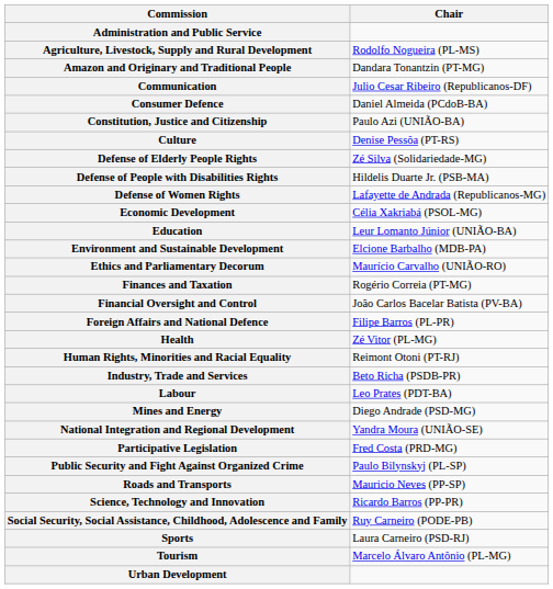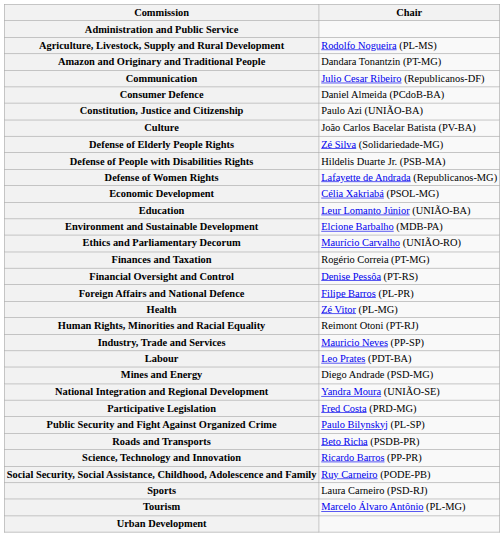 <table class="wikitable sortable plainrowheaders">
 <tr>
 <th>Commission</th>
 <th>Chair</th>
 </tr>
 <tr>
 <th>Administration and Public Service</th>
 <td></td>
 </tr>
 <tr>
 <th>Agriculture, Livestock, Supply and Rural Development</th>
 <td><a href='#'>Rodolfo Nogueira</a> (PL-MS)</td>
 </tr>
 <tr>
 <th>Amazon and Originary and Traditional People</th>
 <td>Dandara Tonantzin (PT-MG)</td>
 </tr>
 <tr>
 <th>Communication</th>
 <td><a href='#'>Julio Cesar Ribeiro</a> (Republicanos-DF)</td>
 </tr>
 <tr>
 <th>Consumer Defence</th>
 <td>Daniel Almeida (PCdoB-BA)</td>
 </tr>
 <tr>
 <th>Constitution, Justice and Citizenship</th>
 <td>Paulo Azi (UNIÃO-BA)</td>
 </tr>
 <tr>
 <th>Culture</th>
-<td><a href='#'>Denise Pessôa</a> (PT-RS)</td>
+<td>João Carlos Bacelar Batista (PV-BA)</td>
 </tr>
 <tr>
 <th>Defense of Elderly People Rights</th>
 <td><a href='#'>Zé Silva</a> (Solidariedade-MG)</td>
 </tr>
 <tr>
 <th>Defense of People with Disabilities Rights</th>
 <td>Hildelis Duarte Jr. (PSB-MA)</td>
 </tr>
 <tr>
 <th>Defense of Women Rights</th>
 <td><a href='#'>Lafayette de Andrada</a> (Republicanos-MG)</td>
 </tr>
 <tr>
 <th>Economic Development</th>
 <td><a href='#'>Célia Xakriabá</a> (PSOL-MG)</td>
 </tr>
 <tr>
 <th>Education</th>
 <td><a href='#'>Leur Lomanto Júnior</a> (UNIÃO-BA)</td>
 </tr>
 <tr>
 <th>Environment and Sustainable Development</th>
 <td><a href='#'>Elcione Barbalho</a> (MDB-PA)</td>
 </tr>
 <tr>
 <th>Ethics and Parliamentary Decorum</th>
 <td><a href='#'>Maurício Carvalho</a> (UNIÃO-RO)</td>
 </tr>
 <tr>
 <th>Finances and Taxation</th>
 <td>Rogério Correia (PT-MG)</td>
 </tr>
 <tr>
 <th>Financial Oversight and Control</th>
-<td>João Carlos Bacelar Batista (PV-BA)</td>
+<td><a href='#'>Denise Pessôa</a> (PT-RS)</td>
 </tr>
 <tr>
 <th>Foreign Affairs and National Defence</th>
 <td><a href='#'>Filipe Barros</a> (PL-PR)</td>
 </tr>
 <tr>
 <th>Health</th>
 <td><a href='#'>Zé Vitor</a> (PL-MG)</td>
 </tr>
 <tr>
 <th>Human Rights, Minorities and Racial Equality</th>
 <td>Reimont Otoni (PT-RJ)</td>
 </tr>
 <tr>
 <th>Industry, Trade and Services</th>
-<td><a href='#'>Beto Richa</a> (PSDB-PR)</td>
+<td><a href='#'>Mauricio Neves</a> (PP-SP)</td>
 </tr>
 <tr>
 <th>Labour</th>
 <td><a href='#'>Leo Prates</a> (PDT-BA)</td>
 </tr>
 <tr>
 <th>Mines and Energy</th>
 <td>Diego Andrade (PSD-MG)</td>
 </tr>
 <tr>
 <th>National Integration and Regional Development</th>
 <td><a href='#'>Yandra Moura</a> (UNIÃO-SE)</td>
 </tr>
 <tr>
 <th>Participative Legislation</th>
 <td><a href='#'>Fred Costa</a> (PRD-MG)</td>
 </tr>
 <tr>
 <th>Public Security and Fight Against Organized Crime</th>
 <td><a href='#'>Paulo Bilynskyj</a> (PL-SP)</td>
 </tr>
 <tr>
 <th>Roads and Transports</th>
-<td><a href='#'>Mauricio Neves</a> (PP-SP)</td>
+<td><a href='#'>Beto Richa</a> (PSDB-PR)</td>
 </tr>
 <tr>
 <th>Science, Technology and Innovation</th>
 <td><a href='#'>Ricardo Barros</a> (PP-PR)</td>
 </tr>
 <tr>
 <th>Social Security, Social Assistance, Childhood, Adolescence and Family</th>
 <td><a href='#'>Ruy Carneiro</a> (PODE-PB)</td>
 </tr>
 <tr>
 <th>Sports</th>
 <td>Laura Carneiro (PSD-RJ)</td>
 </tr>
 <tr>
 <th>Tourism</th>
 <td><a href='#'>Marcelo Álvaro Antônio</a> (PL-MG)</td>
 </tr>
 <tr>
 <th>Urban Development</th>
 <td></td>
 </tr>
 </table>
